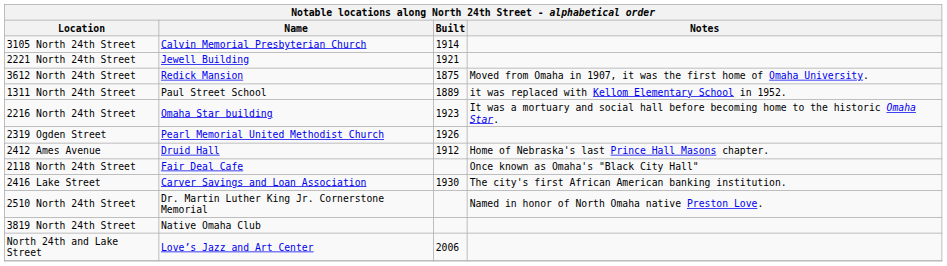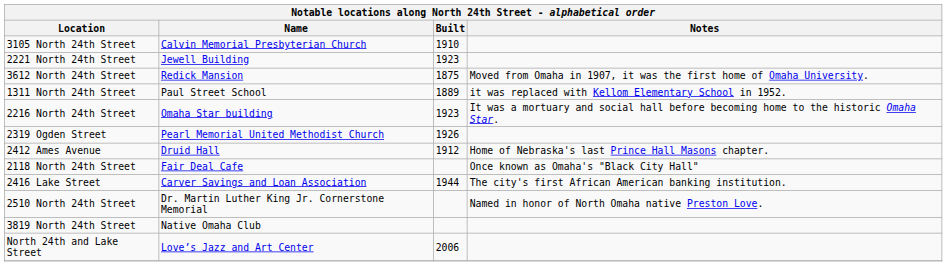 <table class="wikitable">
 <tr>
 <th align="center" colspan="6"><strong>Notable locations along North 24th Street</strong> - <em>alphabetical order</em></th>
 </tr>
 <tr>
 <th>Location</th>
 <th>Name</th>
 <th>Built</th>
 <th>Notes</th>
 </tr>
 <tr>
 <td>3105 North 24th Street</td>
 <td><a href='#'>Calvin Memorial Presbyterian Church</a></td>
-<td>1914</td>
+<td>1910</td>
 <td></td>
 </tr>
 <tr>
 <td>2221 North 24th Street</td>
 <td><a href='#'>Jewell Building</a></td>
-<td>1921</td>
+<td>1923</td>
 <td></td>
 </tr>
 <tr>
 <td>3612 North 24th Street</td>
 <td><a href='#'>Redick Mansion</a></td>
 <td>1875</td>
 <td>Moved from Omaha in 1907, it was the first home of <a href='#'>Omaha University</a>.</td>
 </tr>
 <tr>
 <td>1311 North 24th Street</td>
 <td>Paul Street School</td>
 <td>1889</td>
 <td>it was replaced with <a href='#'>Kellom Elementary School</a> in 1952.</td>
 </tr>
 <tr>
 <td>2216 North 24th Street</td>
 <td><a href='#'>Omaha Star building</a></td>
 <td>1923</td>
 <td>It was a mortuary and social hall before becoming home to the historic <em><a href='#'>Omaha Star</a></em>.</td>
 </tr>
 <tr>
 <td>2319 Ogden Street</td>
 <td><a href='#'>Pearl Memorial United Methodist Church</a></td>
 <td>1926</td>
 <td></td>
 </tr>
 <tr>
 <td>2412 Ames Avenue</td>
 <td><a href='#'>Druid Hall</a></td>
 <td>1912</td>
 <td>Home of Nebraska's last <a href='#'>Prince Hall Masons</a> chapter.</td>
 </tr>
 <tr>
 <td>2118 North 24th Street</td>
 <td><a href='#'>Fair Deal Cafe</a></td>
 <td></td>
 <td>Once known as Omaha's "Black City Hall"</td>
 </tr>
 <tr>
 <td>2416 Lake Street</td>
 <td><a href='#'>Carver Savings and Loan Association</a></td>
-<td>1930</td>
+<td>1944</td>
 <td>The city's first African American banking institution.</td>
 </tr>
 <tr>
 <td>2510 North 24th Street</td>
 <td>Dr. Martin Luther King Jr. Cornerstone Memorial</td>
 <td></td>
 <td>Named in honor of North Omaha native <a href='#'>Preston Love</a>.</td>
 </tr>
 <tr>
 <td>3819 North 24th Street</td>
 <td>Native Omaha Club</td>
 <td></td>
 <td></td>
 </tr>
 <tr>
 <td>North 24th and Lake Street</td>
 <td><a href='#'>Love’s Jazz and Art Center</a></td>
 <td>2006</td>
 <td></td>
 </tr>
 <tr>
 </tr>
 </table>
